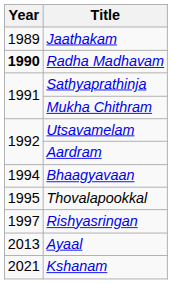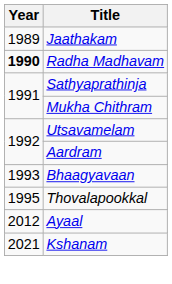 <table class="wikitable">
 <tr>
 <th>Year</th>
 <th>Title</th>
 </tr>
 <tr>
 <td>1989</td>
 <td><em><a href='#'>Jaathakam</a></em></td>
 </tr>
 <tr>
 <td><strong>1990</strong></td>
 <td><em><a href='#'>Radha Madhavam</a></em></td>
 </tr>
 <tr>
 <td rowspan="2">1991</td>
 <td><em><a href='#'>Sathyaprathinja</a></em></td>
 </tr>
 <tr>
 <td><em><a href='#'>Mukha Chithram</a></em></td>
 </tr>
 <tr>
 <td rowspan="2">1992</td>
 <td><em><a href='#'>Utsavamelam</a></em></td>
 </tr>
 <tr>
 <td><em><a href='#'>Aardram</a></em></td>
 </tr>
 <tr>
-<td>1994</td>
+<td>1993</td>
 <td><em><a href='#'>Bhaagyavaan</a></em></td>
 </tr>
 <tr>
 <td>1995</td>
 <td><em>Thovalapookkal</em></td>
 </tr>
 <tr>
-<td>1997</td>
-<td><em><a href='#'>Rishyasringan</a></em></td>
-</tr>
-<tr>
-<td>2013</td>
+<td>2012</td>
 <td><em><a href='#'>Ayaal</a></em></td>
 </tr>
 <tr>
 <td>2021</td>
 <td><em><a href='#'>Kshanam</a></em></td>
 </tr>
 </table>
